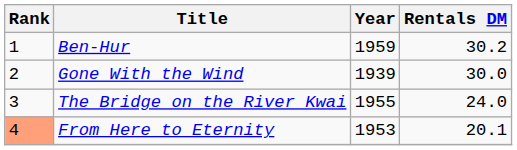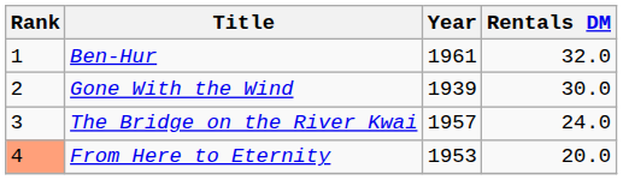 <table class="wikitable sortable">
 <tr>
 <th>Rank</th>
 <th>Title</th>
 <th>Year</th>
 <th>Rentals <a href='#'>DM</a></th>
 </tr>
 <tr>
 <td>1</td>
 <td><em><a href='#'>Ben-Hur</a></em></td>
-<td>1959</td>
-<td align="right">30.2</td>
+<td>1961</td>
+<td align="right">32.0</td>
 </tr>
 <tr>
 <td>2</td>
 <td><em><a href='#'>Gone With the Wind</a></em></td>
 <td>1939</td>
 <td align="right">30.0</td>
 </tr>
 <tr>
 <td>3</td>
 <td><em><a href='#'>The Bridge on the River Kwai</a></em></td>
-<td>1955</td>
+<td>1957</td>
 <td align="right">24.0</td>
 </tr>
 <tr>
 <td style="background: lightsalmon;">4</td>
 <td><em><a href='#'>From Here to Eternity</a></em></td>
 <td>1953</td>
-<td align="right">20.1</td>
+<td align="right">20.0</td>
 </tr>
 <tr>
 </tr>
 </table>
